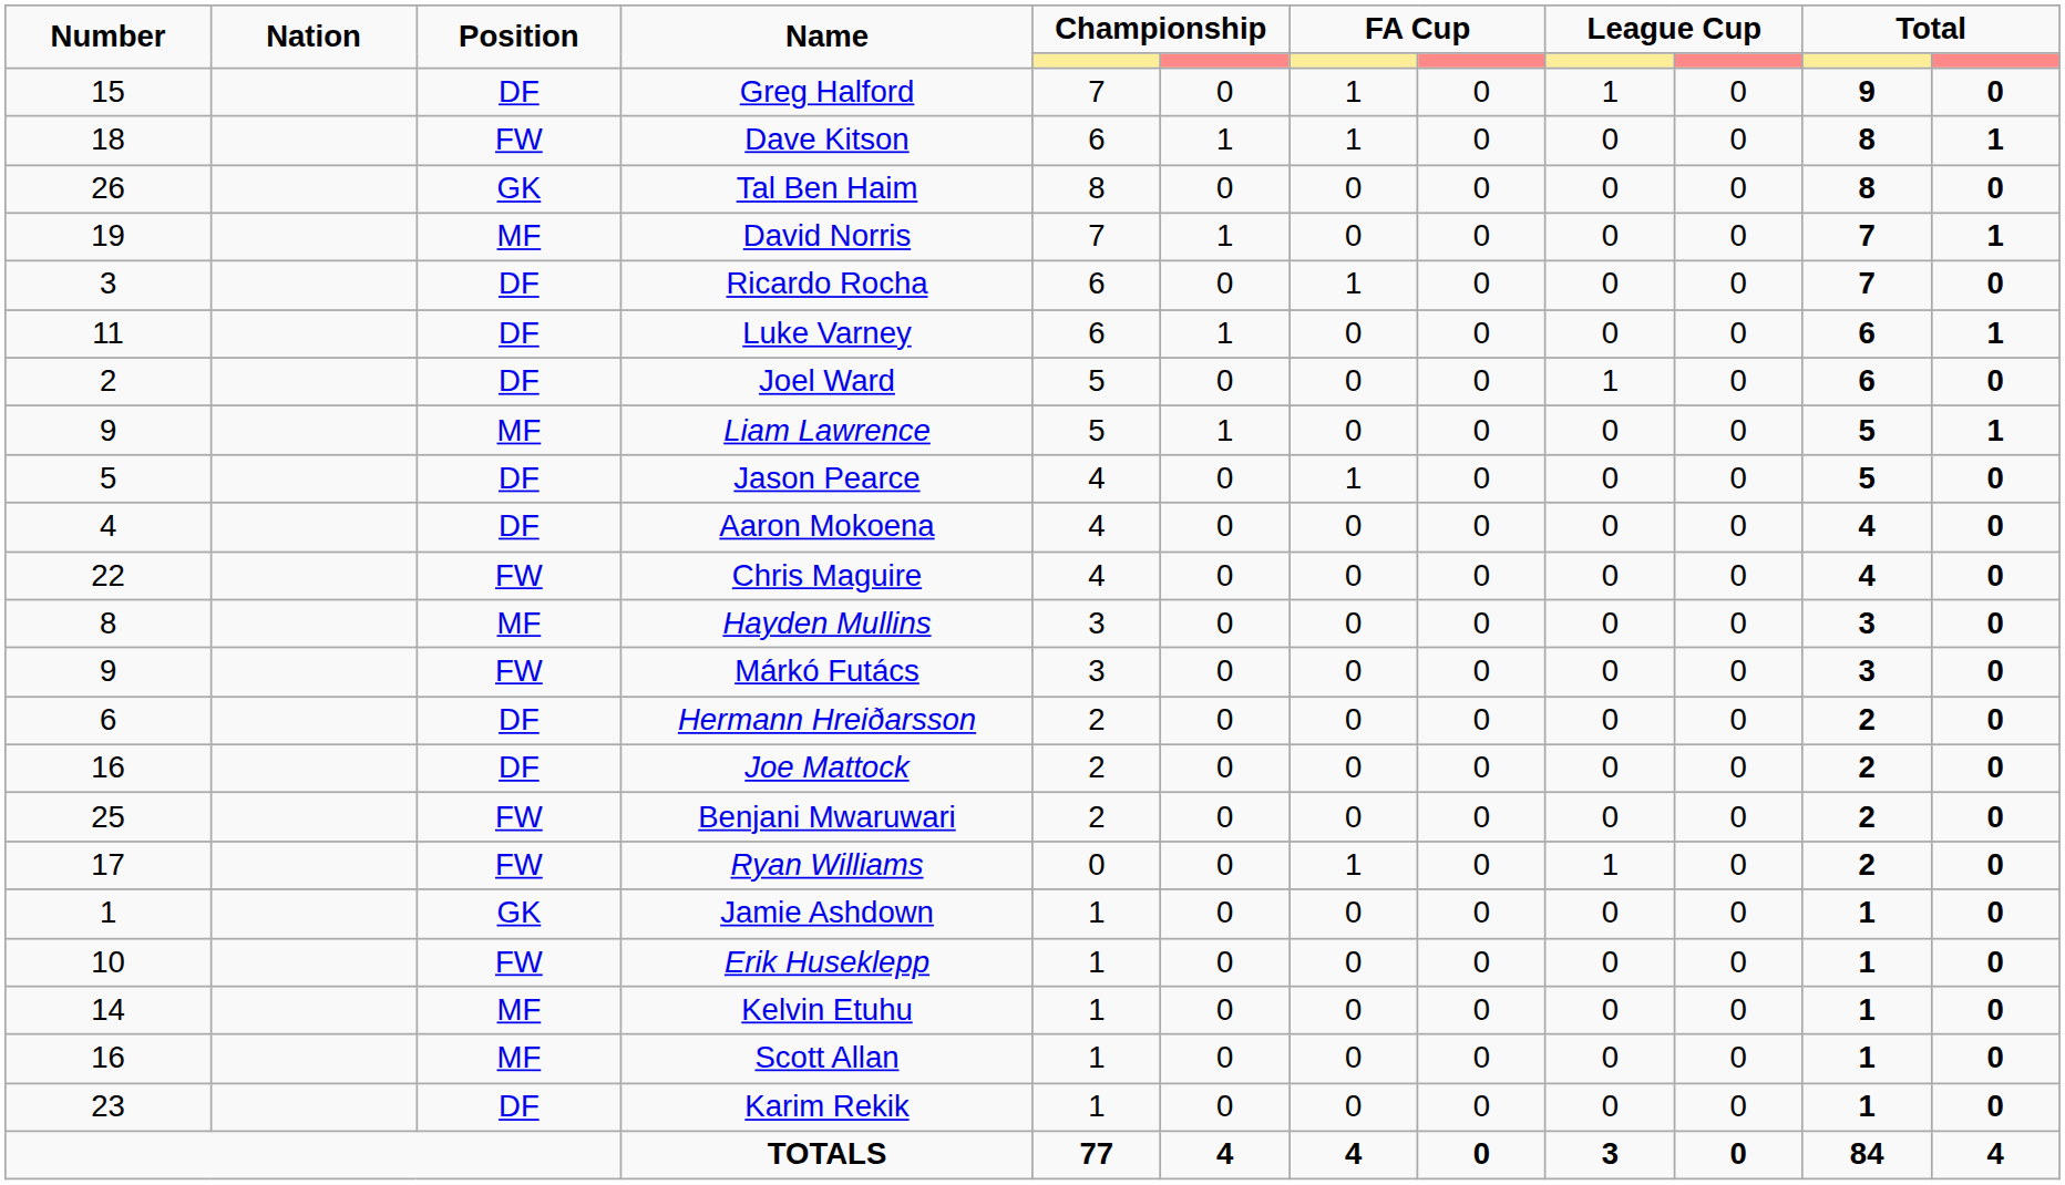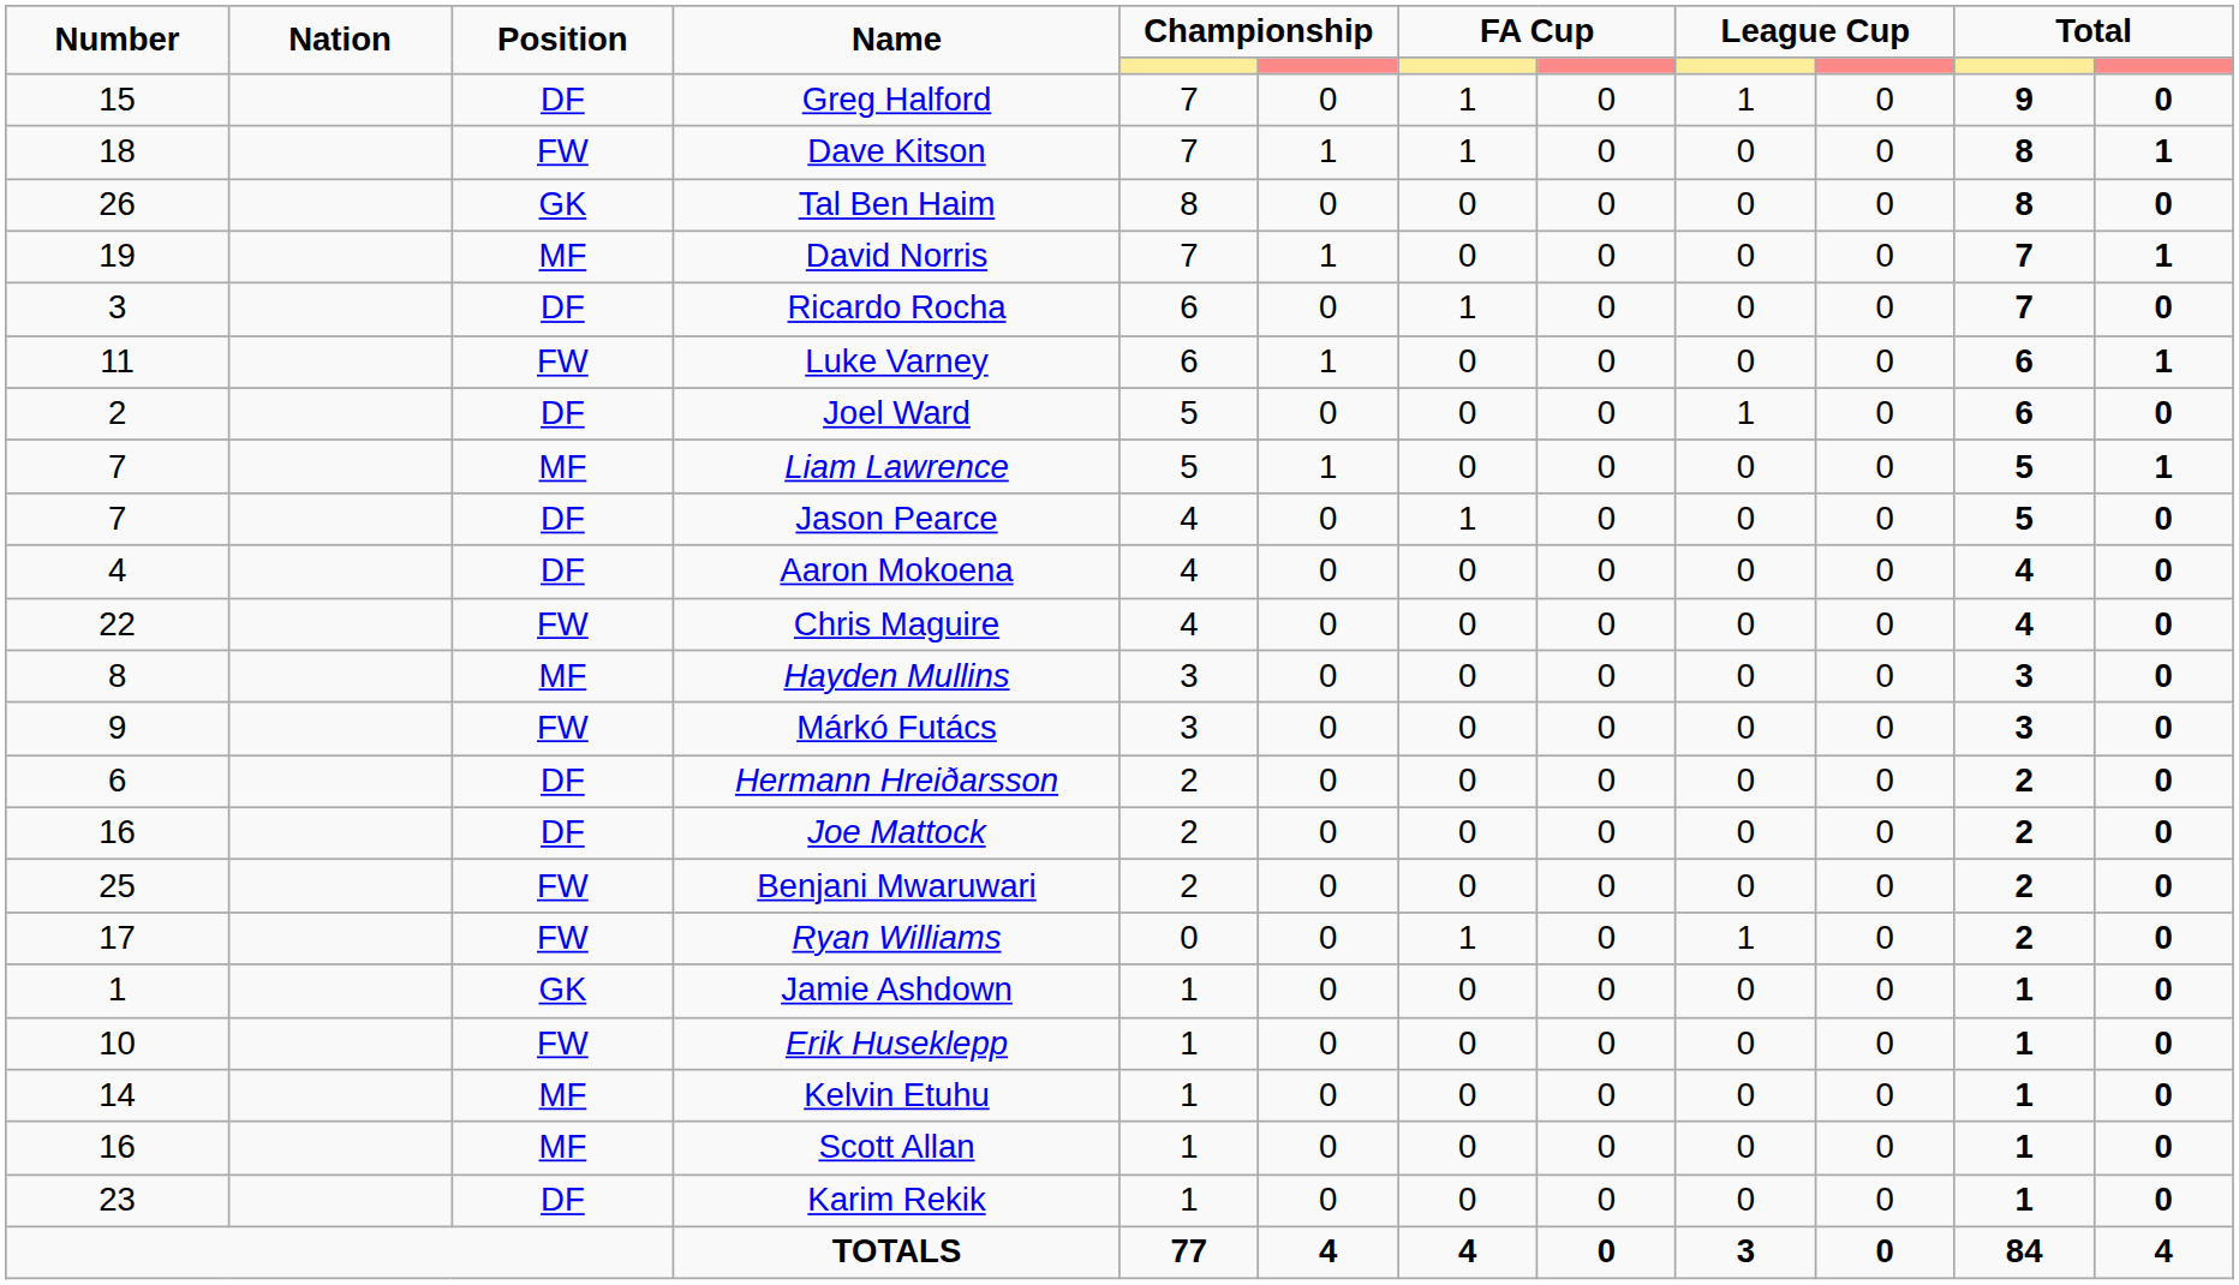 <table class="wikitable" style="text-align:center;">
 <tr style="text-align:center;">
 <td rowspan="2"  style="width:10%; "><strong>Number</strong></td>
 <td rowspan="2"  style="width:10%; "><strong>Nation</strong></td>
 <td rowspan="2"  style="width:10%; "><strong>Position</strong></td>
 <td rowspan="2"  style="width:20%; "><strong>Name</strong></td>
 <td colspan="2"><strong>Championship</strong></td>
 <td colspan="2"><strong>FA Cup</strong></td>
 <td colspan="2"><strong>League Cup</strong></td>
 <td colspan="2"><strong>Total</strong></td>
 </tr>
 <tr>
 <th style="width:60px; background:#fe9;"></th>
 <th style="width:60px; background:#ff8888;"></th>
 <th style="width:60px; background:#fe9;"></th>
 <th style="width:60px; background:#ff8888;"></th>
 <th style="width:60px; background:#fe9;"></th>
 <th style="width:60px; background:#ff8888;"></th>
 <th style="width:60px; background:#fe9;"></th>
 <th style="width:60px; background:#ff8888;"></th>
 </tr>
 <tr>
 <td>15</td>
 <td></td>
 <td><a href='#'>DF</a></td>
 <td><a href='#'>Greg Halford</a></td>
 <td>7</td>
 <td>0</td>
 <td>1</td>
 <td>0</td>
 <td>1</td>
 <td>0</td>
 <td><strong>9</strong></td>
 <td><strong>0</strong></td>
 </tr>
 <tr>
 <td>18</td>
 <td></td>
 <td><a href='#'>FW</a></td>
 <td><a href='#'>Dave Kitson</a></td>
-<td>6</td>
+<td>7</td>
 <td>1</td>
 <td>1</td>
 <td>0</td>
 <td>0</td>
 <td>0</td>
 <td><strong>8</strong></td>
 <td><strong>1</strong></td>
 </tr>
 <tr>
 <td>26</td>
 <td></td>
 <td><a href='#'>GK</a></td>
 <td><a href='#'>Tal Ben Haim</a></td>
 <td>8</td>
 <td>0</td>
 <td>0</td>
 <td>0</td>
 <td>0</td>
 <td>0</td>
 <td><strong>8</strong></td>
 <td><strong>0</strong></td>
 </tr>
 <tr>
 <td>19</td>
 <td></td>
 <td><a href='#'>MF</a></td>
 <td><a href='#'>David Norris</a></td>
 <td>7</td>
 <td>1</td>
 <td>0</td>
 <td>0</td>
 <td>0</td>
 <td>0</td>
 <td><strong>7</strong></td>
 <td><strong>1</strong></td>
 </tr>
 <tr>
 <td>3</td>
 <td></td>
 <td><a href='#'>DF</a></td>
 <td><a href='#'>Ricardo Rocha</a></td>
 <td>6</td>
 <td>0</td>
 <td>1</td>
 <td>0</td>
 <td>0</td>
 <td>0</td>
 <td><strong>7</strong></td>
 <td><strong>0</strong></td>
 </tr>
 <tr>
 <td>11</td>
 <td></td>
-<td><a href='#'>DF</a></td>
+<td><a href='#'>FW</a></td>
 <td><a href='#'>Luke Varney</a></td>
 <td>6</td>
 <td>1</td>
 <td>0</td>
 <td>0</td>
 <td>0</td>
 <td>0</td>
 <td><strong>6</strong></td>
 <td><strong>1</strong></td>
 </tr>
 <tr>
 <td>2</td>
 <td></td>
 <td><a href='#'>DF</a></td>
 <td><a href='#'>Joel Ward</a></td>
 <td>5</td>
 <td>0</td>
 <td>0</td>
 <td>0</td>
 <td>1</td>
 <td>0</td>
 <td><strong>6</strong></td>
 <td><strong>0</strong></td>
 </tr>
 <tr>
-<td>9</td>
+<td>7</td>
 <td></td>
 <td><a href='#'>MF</a></td>
 <td><em><a href='#'>Liam Lawrence</a></em></td>
 <td>5</td>
 <td>1</td>
 <td>0</td>
 <td>0</td>
 <td>0</td>
 <td>0</td>
 <td><strong>5</strong></td>
 <td><strong>1</strong></td>
 </tr>
 <tr>
-<td>5</td>
+<td>7</td>
 <td></td>
 <td><a href='#'>DF</a></td>
 <td><a href='#'>Jason Pearce</a></td>
 <td>4</td>
 <td>0</td>
 <td>1</td>
 <td>0</td>
 <td>0</td>
 <td>0</td>
 <td><strong>5</strong></td>
 <td><strong>0</strong></td>
 </tr>
 <tr>
 <td>4</td>
 <td></td>
 <td><a href='#'>DF</a></td>
 <td><a href='#'>Aaron Mokoena</a></td>
 <td>4</td>
 <td>0</td>
 <td>0</td>
 <td>0</td>
 <td>0</td>
 <td>0</td>
 <td><strong>4</strong></td>
 <td><strong>0</strong></td>
 </tr>
 <tr>
 <td>22</td>
 <td></td>
 <td><a href='#'>FW</a></td>
 <td><a href='#'>Chris Maguire</a></td>
 <td>4</td>
 <td>0</td>
 <td>0</td>
 <td>0</td>
 <td>0</td>
 <td>0</td>
 <td><strong>4</strong></td>
 <td><strong>0</strong></td>
 </tr>
 <tr>
 <td>8</td>
 <td></td>
 <td><a href='#'>MF</a></td>
 <td><em><a href='#'>Hayden Mullins</a></em></td>
 <td>3</td>
 <td>0</td>
 <td>0</td>
 <td>0</td>
 <td>0</td>
 <td>0</td>
 <td><strong>3</strong></td>
 <td><strong>0</strong></td>
 </tr>
 <tr>
 <td>9</td>
 <td></td>
 <td><a href='#'>FW</a></td>
 <td><a href='#'>Márkó Futács</a></td>
 <td>3</td>
 <td>0</td>
 <td>0</td>
 <td>0</td>
 <td>0</td>
 <td>0</td>
 <td><strong>3</strong></td>
 <td><strong>0</strong></td>
 </tr>
 <tr>
 <td>6</td>
 <td></td>
 <td><a href='#'>DF</a></td>
 <td><em><a href='#'>Hermann Hreiðarsson</a></em></td>
 <td>2</td>
 <td>0</td>
 <td>0</td>
 <td>0</td>
 <td>0</td>
 <td>0</td>
 <td><strong>2</strong></td>
 <td><strong>0</strong></td>
 </tr>
 <tr>
 <td>16</td>
 <td></td>
 <td><a href='#'>DF</a></td>
 <td><em><a href='#'>Joe Mattock</a></em></td>
 <td>2</td>
 <td>0</td>
 <td>0</td>
 <td>0</td>
 <td>0</td>
 <td>0</td>
 <td><strong>2</strong></td>
 <td><strong>0</strong></td>
 </tr>
 <tr>
 <td>25</td>
 <td></td>
 <td><a href='#'>FW</a></td>
 <td><a href='#'>Benjani Mwaruwari</a></td>
 <td>2</td>
 <td>0</td>
 <td>0</td>
 <td>0</td>
 <td>0</td>
 <td>0</td>
 <td><strong>2</strong></td>
 <td><strong>0</strong></td>
 </tr>
 <tr>
 <td>17</td>
 <td></td>
 <td><a href='#'>FW</a></td>
 <td><em><a href='#'>Ryan Williams</a></em></td>
 <td>0</td>
 <td>0</td>
 <td>1</td>
 <td>0</td>
 <td>1</td>
 <td>0</td>
 <td><strong>2</strong></td>
 <td><strong>0</strong></td>
 </tr>
 <tr>
 <td>1</td>
 <td></td>
 <td><a href='#'>GK</a></td>
 <td><a href='#'>Jamie Ashdown</a></td>
 <td>1</td>
 <td>0</td>
 <td>0</td>
 <td>0</td>
 <td>0</td>
 <td>0</td>
 <td><strong>1</strong></td>
 <td><strong>0</strong></td>
 </tr>
 <tr>
 <td>10</td>
 <td></td>
 <td><a href='#'>FW</a></td>
 <td><em><a href='#'>Erik Huseklepp</a></em></td>
 <td>1</td>
 <td>0</td>
 <td>0</td>
 <td>0</td>
 <td>0</td>
 <td>0</td>
 <td><strong>1</strong></td>
 <td><strong>0</strong></td>
 </tr>
 <tr>
 <td>14</td>
 <td></td>
 <td><a href='#'>MF</a></td>
 <td><a href='#'>Kelvin Etuhu</a></td>
 <td>1</td>
 <td>0</td>
 <td>0</td>
 <td>0</td>
 <td>0</td>
 <td>0</td>
 <td><strong>1</strong></td>
 <td><strong>0</strong></td>
 </tr>
 <tr>
 <td>16</td>
 <td></td>
 <td><a href='#'>MF</a></td>
 <td><a href='#'>Scott Allan</a></td>
 <td>1</td>
 <td>0</td>
 <td>0</td>
 <td>0</td>
 <td>0</td>
 <td>0</td>
 <td><strong>1</strong></td>
 <td><strong>0</strong></td>
 </tr>
 <tr>
 <td>23</td>
 <td></td>
 <td><a href='#'>DF</a></td>
 <td><a href='#'>Karim Rekik</a></td>
 <td>1</td>
 <td>0</td>
 <td>0</td>
 <td>0</td>
 <td>0</td>
 <td>0</td>
 <td><strong>1</strong></td>
 <td><strong>0</strong></td>
 </tr>
 <tr>
 <td colspan="3"></td>
 <td><strong>TOTALS</strong></td>
 <td><strong>77</strong></td>
 <td><strong>4</strong></td>
 <td><strong>4</strong></td>
 <td><strong>0</strong></td>
 <td><strong>3</strong></td>
 <td><strong>0</strong></td>
 <td><strong>84</strong></td>
 <td><strong>4</strong></td>
 </tr>
 </table>
